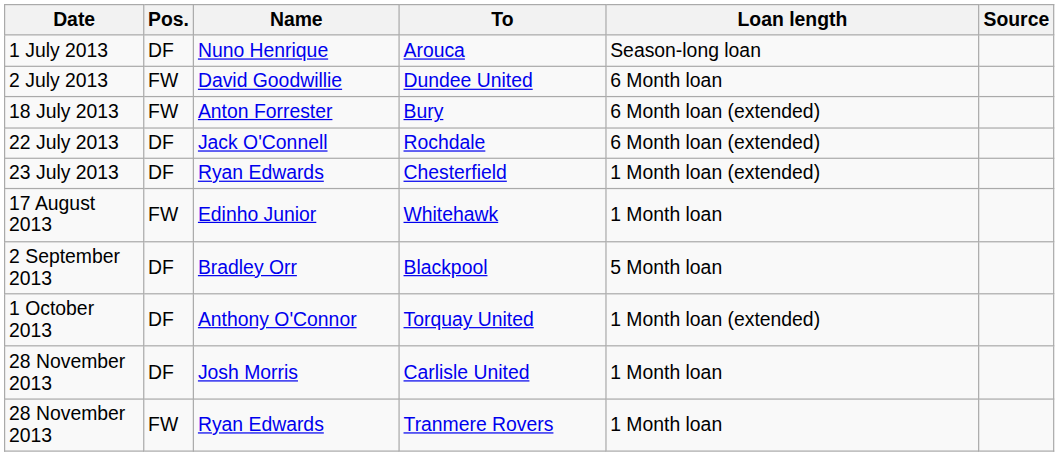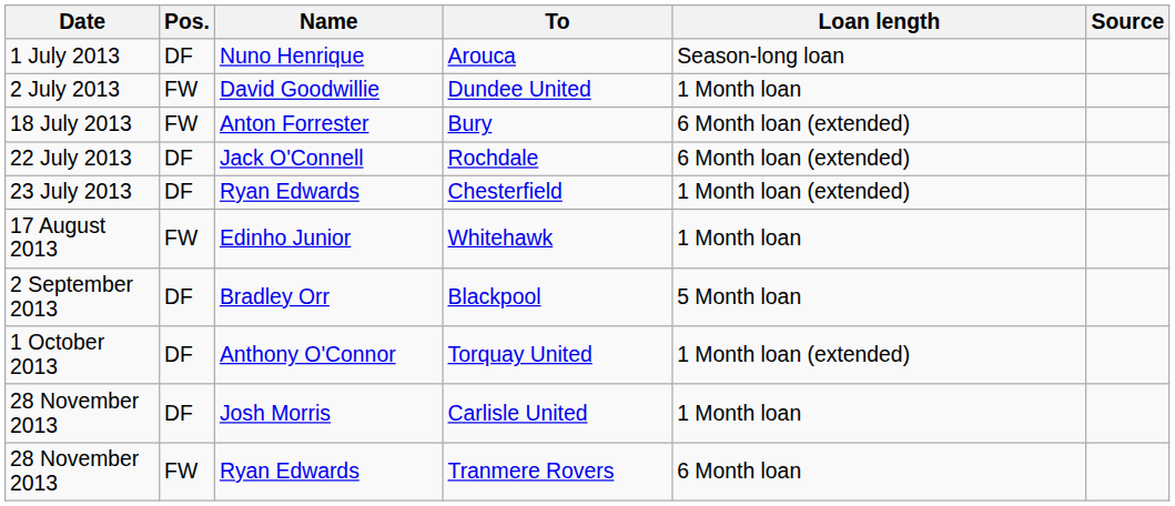 <table class="wikitable">
 <tr>
 <th width= 110>Date</th>
 <th width= 30>Pos.</th>
 <th width= 170>Name</th>
 <th width= 170>To</th>
 <th width= 320>Loan length</th>
 <th width= 30>Source</th>
 </tr>
 <tr>
 <td>1 July 2013</td>
 <td>DF</td>
 <td> <a href='#'>Nuno Henrique</a></td>
 <td> <a href='#'>Arouca</a></td>
 <td>Season-long loan</td>
 <td></td>
 </tr>
 <tr>
 <td>2 July 2013</td>
 <td>FW</td>
 <td> <a href='#'>David Goodwillie</a></td>
 <td> <a href='#'>Dundee United</a></td>
-<td>6 Month loan</td>
+<td>1 Month loan</td>
 <td></td>
 </tr>
 <tr>
 <td>18 July 2013</td>
 <td>FW</td>
 <td> <a href='#'>Anton Forrester</a></td>
 <td> <a href='#'>Bury</a></td>
 <td>6 Month loan (extended)</td>
 <td></td>
 </tr>
 <tr>
 <td>22 July 2013</td>
 <td>DF</td>
 <td> <a href='#'>Jack O'Connell</a></td>
 <td> <a href='#'>Rochdale</a></td>
 <td>6 Month loan (extended)</td>
 <td></td>
 </tr>
 <tr>
 <td>23 July 2013</td>
 <td>DF</td>
 <td> <a href='#'>Ryan Edwards</a></td>
 <td> <a href='#'>Chesterfield</a></td>
 <td>1 Month loan (extended)</td>
 <td></td>
 </tr>
 <tr>
 <td>17 August 2013</td>
 <td>FW</td>
 <td> <a href='#'>Edinho Junior</a></td>
 <td> <a href='#'>Whitehawk</a></td>
 <td>1 Month loan</td>
 <td></td>
 </tr>
 <tr>
 <td>2 September 2013</td>
 <td>DF</td>
 <td> <a href='#'>Bradley Orr</a></td>
 <td> <a href='#'>Blackpool</a></td>
 <td>5 Month loan</td>
 <td></td>
 </tr>
 <tr>
 <td>1 October 2013</td>
 <td>DF</td>
 <td> <a href='#'>Anthony O'Connor</a></td>
 <td> <a href='#'>Torquay United</a></td>
 <td>1 Month loan (extended)</td>
 <td></td>
 </tr>
 <tr>
 <td>28 November 2013</td>
 <td>DF</td>
 <td> <a href='#'>Josh Morris</a></td>
 <td> <a href='#'>Carlisle United</a></td>
 <td>1 Month loan</td>
 <td></td>
 </tr>
 <tr>
 <td>28 November 2013</td>
 <td>FW</td>
 <td> <a href='#'>Ryan Edwards</a></td>
 <td> <a href='#'>Tranmere Rovers</a></td>
-<td>1 Month loan</td>
+<td>6 Month loan</td>
 <td></td>
 </tr>
 </table>
